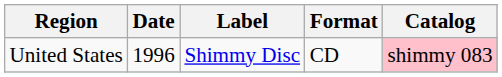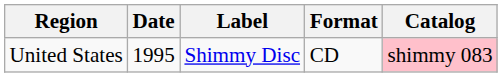 <table class="wikitable">
 <tr>
 <th>Region</th>
 <th>Date</th>
 <th>Label</th>
 <th>Format</th>
 <th>Catalog</th>
 </tr>
 <tr>
 <td>United States</td>
-<td>1996</td>
+<td>1995</td>
 <td><a href='#'>Shimmy Disc</a></td>
 <td>CD</td>
 <td style="background: pink;">shimmy 083</td>
 </tr>
 </table>
